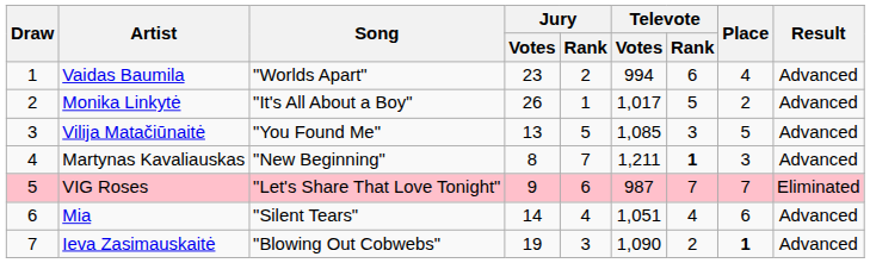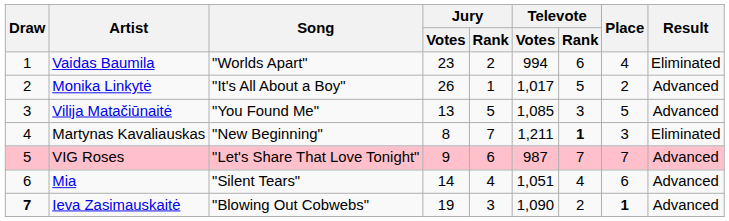 <table class="sortable wikitable" style="margin: 1em auto 1em auto; text-align:center;">
 <tr>
 <th rowspan="2">Draw</th>
 <th rowspan="2">Artist</th>
 <th rowspan="2">Song</th>
 <th colspan="2">Jury</th>
 <th colspan="2">Televote</th>
 <th rowspan="2">Place</th>
 <th rowspan="2">Result</th>
 </tr>
 <tr>
 <th>Votes</th>
 <th>Rank</th>
 <th>Votes</th>
 <th>Rank</th>
 </tr>
 <tr>
 <td>1</td>
 <td align="left"><a href='#'>Vaidas Baumila</a></td>
 <td align="left">"Worlds Apart"</td>
 <td>23</td>
 <td>2</td>
 <td>994</td>
 <td>6</td>
 <td>4</td>
-<td>Advanced</td>
+<td>Eliminated</td>
 </tr>
 <tr>
 <td>2</td>
 <td align="left"><a href='#'>Monika Linkytė</a></td>
 <td align="left">"It's All About a Boy"</td>
 <td>26</td>
 <td>1</td>
 <td>1,017</td>
 <td>5</td>
 <td>2</td>
 <td>Advanced</td>
 </tr>
 <tr>
 <td>3</td>
 <td align="left"><a href='#'>Vilija Matačiūnaitė</a></td>
 <td align="left">"You Found Me"</td>
 <td>13</td>
 <td>5</td>
 <td>1,085</td>
 <td>3</td>
 <td>5</td>
 <td>Advanced</td>
 </tr>
 <tr>
 <td>4</td>
 <td align="left">Martynas Kavaliauskas</td>
 <td align="left">"New Beginning"</td>
 <td>8</td>
 <td>7</td>
 <td>1,211</td>
 <td><strong>1</strong></td>
 <td>3</td>
-<td>Advanced</td>
+<td>Eliminated</td>
 </tr>
 <tr style="background:pink;">
 <td>5</td>
 <td align="left">VIG Roses</td>
 <td align="left">"Let's Share That Love Tonight"</td>
 <td>9</td>
 <td>6</td>
 <td>987</td>
 <td>7</td>
 <td>7</td>
-<td>Eliminated</td>
+<td>Advanced</td>
 </tr>
 <tr>
 <td>6</td>
 <td align="left"><a href='#'>Mia</a></td>
 <td align="left">"Silent Tears"</td>
 <td>14</td>
 <td>4</td>
 <td>1,051</td>
 <td>4</td>
 <td>6</td>
 <td>Advanced</td>
 </tr>
 <tr>
-<td>7</td>
+<td><strong>7</strong></td>
 <td align="left"><a href='#'>Ieva Zasimauskaitė</a></td>
 <td align="left">"Blowing Out Cobwebs"</td>
 <td>19</td>
 <td>3</td>
 <td>1,090</td>
 <td>2</td>
 <td><strong>1</strong></td>
 <td>Advanced</td>
 </tr>
 </table>
